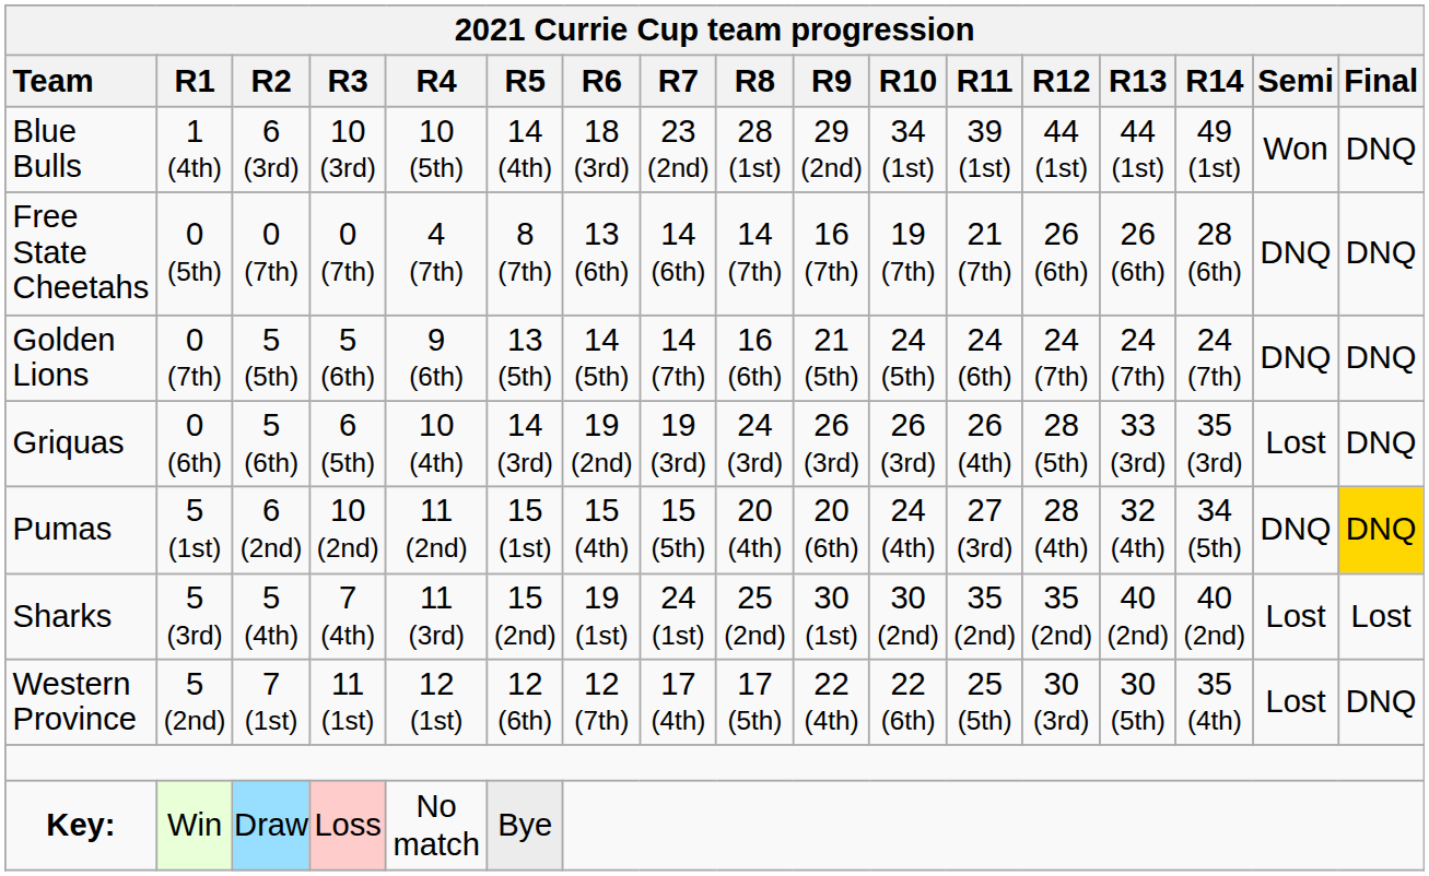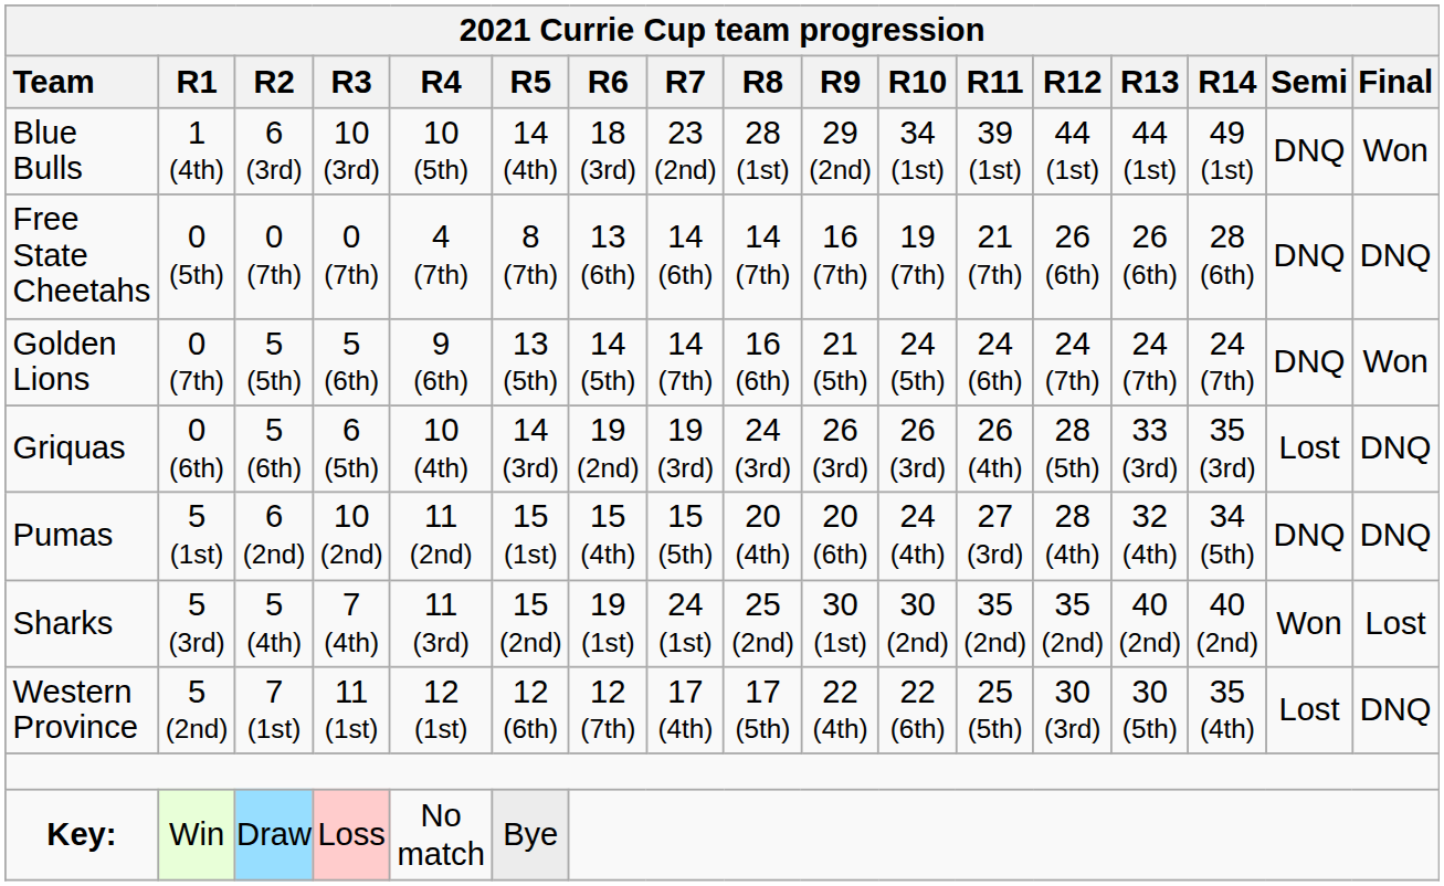 <table class="wikitable" style="text-align:center; min-width:60%;">
 <tr>
 <th colspan="100%" cellpadding="0" cellspacing="0">2021 Currie Cup team progression</th>
 </tr>
 <tr>
 <th style="text-align:left; width:8em;">Team</th>
 <th style="width:2em;">R1</th>
 <th style="width:2em;">R2</th>
 <th style="width:2em;">R3</th>
 <th style="width:2em;">R4</th>
 <th style="width:2em;">R5</th>
 <th style="width:2em;">R6</th>
 <th style="width:2em;">R7</th>
 <th style="width:2em;">R8</th>
 <th style="width:2em;">R9</th>
 <th style="width:2em;">R10</th>
 <th style="width:2em;">R11</th>
 <th style="width:2em;">R12</th>
 <th style="width:2em;">R13</th>
 <th style="width:2em;">R14</th>
 <th style="padding:1px;width:2em;">Semi</th>
 <th style="padding:1px;width:2em;">Final</th>
 </tr>
 <tr>
 <td style="text-align:left;">Blue Bulls</td>
 <td>1 <br> <small>(4th)</small></td>
 <td>6 <br> <small>(3rd)</small></td>
 <td>10 <br> <small>(3rd)</small></td>
 <td>10 <br> <small>(5th)</small></td>
 <td>14 <br> <small>(4th)</small></td>
 <td>18 <br> <small>(3rd)</small></td>
 <td>23 <br> <small>(2nd)</small></td>
 <td>28 <br> <small>(1st)</small></td>
 <td>29 <br> <small>(2nd)</small></td>
 <td>34 <br> <small>(1st)</small></td>
 <td>39 <br> <small>(1st)</small></td>
 <td>44 <br> <small>(1st)</small></td>
 <td>44 <br> <small>(1st)</small></td>
 <td>49 <br> <small>(1st)</small></td>
+<td>DNQ</td>
 <td>Won</td>
-<td>DNQ</td>
 </tr>
 <tr>
 <td style="text-align:left;">Free State Cheetahs</td>
 <td>0 <br> <small>(5th)</small></td>
 <td>0 <br> <small>(7th)</small></td>
 <td>0 <br> <small>(7th)</small></td>
 <td>4 <br> <small>(7th)</small></td>
 <td>8 <br> <small>(7th)</small></td>
 <td>13 <br> <small>(6th)</small></td>
 <td>14 <br> <small>(6th)</small></td>
 <td>14 <br> <small>(7th)</small></td>
 <td>16 <br> <small>(7th)</small></td>
 <td>19 <br> <small>(7th)</small></td>
 <td>21 <br> <small>(7th)</small></td>
 <td>26 <br> <small>(6th)</small></td>
 <td>26 <br> <small>(6th)</small></td>
 <td>28 <br> <small>(6th)</small></td>
 <td>DNQ</td>
 <td>DNQ</td>
 </tr>
 <tr>
 <td style="text-align:left;">Golden Lions</td>
 <td>0 <br> <small>(7th)</small></td>
 <td>5 <br> <small>(5th)</small></td>
 <td>5 <br> <small>(6th)</small></td>
 <td>9 <br> <small>(6th)</small></td>
 <td>13 <br> <small>(5th)</small></td>
 <td>14 <br> <small>(5th)</small></td>
 <td>14 <br> <small>(7th)</small></td>
 <td>16 <br> <small>(6th)</small></td>
 <td>21 <br> <small>(5th)</small></td>
 <td>24 <br> <small>(5th)</small></td>
 <td>24 <br> <small>(6th)</small></td>
 <td>24 <br> <small>(7th)</small></td>
 <td>24 <br> <small>(7th)</small></td>
 <td>24 <br> <small>(7th)</small></td>
 <td>DNQ</td>
-<td>DNQ</td>
+<td>Won</td>
 </tr>
 <tr>
 <td style="text-align:left;">Griquas</td>
 <td>0 <br> <small>(6th)</small></td>
 <td>5 <br> <small>(6th)</small></td>
 <td>6 <br> <small>(5th)</small></td>
 <td>10 <br> <small>(4th)</small></td>
 <td>14 <br> <small>(3rd)</small></td>
 <td>19 <br> <small>(2nd)</small></td>
 <td>19 <br> <small>(3rd)</small></td>
 <td>24 <br> <small>(3rd)</small></td>
 <td>26 <br> <small>(3rd)</small></td>
 <td>26 <br> <small>(3rd)</small></td>
 <td>26 <br> <small>(4th)</small></td>
 <td>28 <br> <small>(5th)</small></td>
 <td>33 <br> <small>(3rd)</small></td>
 <td>35 <br> <small>(3rd)</small></td>
 <td>Lost</td>
 <td>DNQ</td>
 </tr>
 <tr>
 <td style="text-align:left;">Pumas</td>
 <td>5 <br> <small>(1st)</small></td>
 <td>6 <br> <small>(2nd)</small></td>
 <td>10 <br> <small>(2nd)</small></td>
 <td>11 <br> <small>(2nd)</small></td>
 <td>15 <br> <small>(1st)</small></td>
 <td>15 <br> <small>(4th)</small></td>
 <td>15 <br> <small>(5th)</small></td>
 <td>20 <br> <small>(4th)</small></td>
 <td>20 <br> <small>(6th)</small></td>
 <td>24 <br> <small>(4th)</small></td>
 <td>27 <br> <small>(3rd)</small></td>
 <td>28 <br> <small>(4th)</small></td>
 <td>32 <br> <small>(4th)</small></td>
 <td>34 <br> <small>(5th)</small></td>
 <td>DNQ</td>
-<td style="background: gold;">DNQ</td>
+<td>DNQ</td>
 </tr>
 <tr>
 <td style="text-align:left;">Sharks</td>
 <td>5 <br> <small>(3rd)</small></td>
 <td>5 <br> <small>(4th)</small></td>
 <td>7 <br> <small>(4th)</small></td>
 <td>11 <br> <small>(3rd)</small></td>
 <td>15 <br> <small>(2nd)</small></td>
 <td>19 <br> <small>(1st)</small></td>
 <td>24 <br> <small>(1st)</small></td>
 <td>25 <br> <small>(2nd)</small></td>
 <td>30 <br> <small>(1st)</small></td>
 <td>30 <br> <small>(2nd)</small></td>
 <td>35 <br> <small>(2nd)</small></td>
 <td>35 <br> <small>(2nd)</small></td>
 <td>40 <br> <small>(2nd)</small></td>
 <td>40 <br> <small>(2nd)</small></td>
-<td>Lost</td>
+<td>Won</td>
 <td>Lost</td>
 </tr>
 <tr>
 <td style="text-align:left;">Western Province</td>
 <td>5 <br> <small>(2nd)</small></td>
 <td>7 <br> <small>(1st)</small></td>
 <td>11 <br> <small>(1st)</small></td>
 <td>12 <br> <small>(1st)</small></td>
 <td>12 <br> <small>(6th)</small></td>
 <td>12 <small>(7th)</small></td>
 <td>17 <br> <small>(4th)</small></td>
 <td>17 <br> <small>(5th)</small></td>
 <td>22 <br> <small>(4th)</small></td>
 <td>22 <br> <small>(6th)</small></td>
 <td>25 <br> <small>(5th)</small></td>
 <td>30 <br> <small>(3rd)</small></td>
 <td>30 <br> <small>(5th)</small></td>
 <td>35 <br> <small>(4th)</small></td>
 <td>Lost</td>
 <td>DNQ</td>
 </tr>
 <tr>
 <td colspan="100%" style="text-align:center; height: 10px;"></td>
 </tr>
 <tr>
 <td><strong>Key:</strong></td>
 <td style="background:#E8FFD8;">Win</td>
 <td style="background:#97DEFF;padding:0;">Draw</td>
 <td style="background:#FFCCCC;padding:0;">Loss</td>
 <td style="line-height:1.2;padding:3px;">No match</td>
 <td style="background:#ECECEC;">Bye</td>
 </tr>
 </table>
